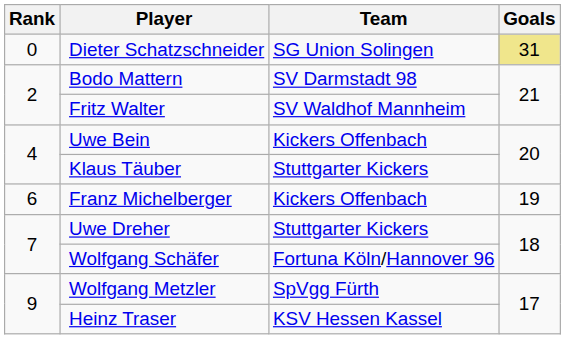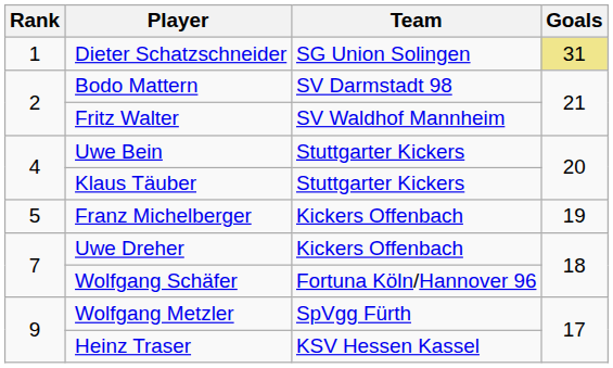 <table class="wikitable">
 <tr>
 <th>Rank</th>
 <th>Player</th>
 <th>Team</th>
 <th>Goals</th>
 </tr>
 <tr>
-<td align=center>0</td>
+<td align=center>1</td>
 <td> <a href='#'>Dieter Schatzschneider</a></td>
 <td><a href='#'>SG Union Solingen</a></td>
 <td align=center style="background: khaki;">31</td>
 </tr>
 <tr>
 <td rowspan="2" align=center>2</td>
 <td> <a href='#'>Bodo Mattern</a></td>
 <td><a href='#'>SV Darmstadt 98</a></td>
 <td rowspan="2" align=center>21</td>
 </tr>
 <tr>
 <td> <a href='#'>Fritz Walter</a></td>
 <td><a href='#'>SV Waldhof Mannheim</a></td>
 </tr>
 <tr>
 <td rowspan="2" align=center>4</td>
 <td> <a href='#'>Uwe Bein</a></td>
-<td><a href='#'>Kickers Offenbach</a></td>
+<td><a href='#'>Stuttgarter Kickers</a></td>
 <td rowspan="2" align=center>20</td>
 </tr>
 <tr>
 <td> <a href='#'>Klaus Täuber</a></td>
 <td><a href='#'>Stuttgarter Kickers</a></td>
 </tr>
 <tr>
-<td align=center>6</td>
+<td align=center>5</td>
 <td> <a href='#'>Franz Michelberger</a></td>
 <td><a href='#'>Kickers Offenbach</a></td>
 <td align=center>19</td>
 </tr>
 <tr>
 <td rowspan="2" align=center>7</td>
 <td> <a href='#'>Uwe Dreher</a></td>
-<td><a href='#'>Stuttgarter Kickers</a></td>
+<td><a href='#'>Kickers Offenbach</a></td>
 <td rowspan="2" align=center>18</td>
 </tr>
 <tr>
 <td> <a href='#'>Wolfgang Schäfer</a></td>
 <td><a href='#'>Fortuna Köln</a>/<a href='#'>Hannover 96</a></td>
 </tr>
 <tr>
 <td rowspan="2" align=center>9</td>
 <td> <a href='#'>Wolfgang Metzler</a></td>
 <td><a href='#'>SpVgg Fürth</a></td>
 <td rowspan="2" align=center>17</td>
 </tr>
 <tr>
 <td> <a href='#'>Heinz Traser</a></td>
 <td><a href='#'>KSV Hessen Kassel</a></td>
 </tr>
 </table>
